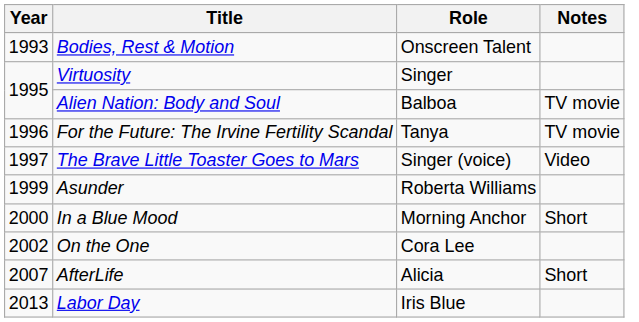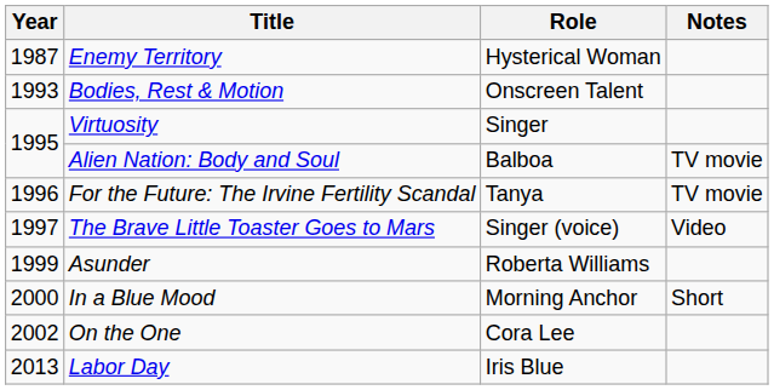 <table class="wikitable plainrowheaders sortable" style="margin-right: 0;">
 <tr>
 <th>Year</th>
 <th>Title</th>
 <th>Role</th>
 <th>Notes</th>
+</tr>
+<tr>
+<td>1987</td>
+<td><em><a href='#'>Enemy Territory</a></em></td>
+<td>Hysterical Woman</td>
+<td></td>
 </tr>
 <tr>
 <td>1993</td>
 <td><em><a href='#'>Bodies, Rest & Motion</a></em></td>
 <td>Onscreen Talent</td>
 <td></td>
 </tr>
 <tr>
 <td rowspan=2>1995</td>
 <td><em><a href='#'>Virtuosity</a></em></td>
 <td>Singer</td>
 <td></td>
 </tr>
 <tr>
 <td><em><a href='#'>Alien Nation: Body and Soul</a></em></td>
 <td>Balboa</td>
 <td>TV movie</td>
 </tr>
 <tr>
 <td>1996</td>
 <td><em>For the Future: The Irvine Fertility Scandal</em></td>
 <td>Tanya</td>
 <td>TV movie</td>
 </tr>
 <tr>
 <td>1997</td>
 <td><em><a href='#'>The Brave Little Toaster Goes to Mars</a></em></td>
 <td>Singer (voice)</td>
 <td>Video</td>
 </tr>
 <tr>
 <td>1999</td>
 <td><em>Asunder</em></td>
 <td>Roberta Williams</td>
 <td></td>
 </tr>
 <tr>
 <td>2000</td>
 <td><em>In a Blue Mood</em></td>
 <td>Morning Anchor</td>
 <td>Short</td>
 </tr>
 <tr>
 <td>2002</td>
 <td><em>On the One</em></td>
 <td>Cora Lee</td>
 <td></td>
 </tr>
 <tr>
-<td>2007</td>
-<td><em>AfterLife</em></td>
-<td>Alicia</td>
-<td>Short</td>
-</tr>
-<tr>
 <td>2013</td>
 <td><em><a href='#'>Labor Day</a></em></td>
 <td>Iris Blue</td>
 <td></td>
 </tr>
 </table>
